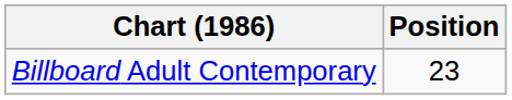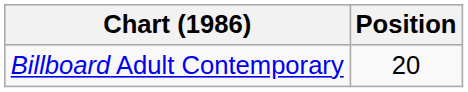 <table class="wikitable sortable">
 <tr>
 <th>Chart (1986)</th>
 <th>Position</th>
 </tr>
 <tr>
 <td><a href='#'><em>Billboard</em> Adult Contemporary</a></td>
-<td style="text-align:center;">23</td>
+<td style="text-align:center;">20</td>
 </tr>
 </table>
